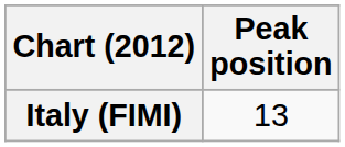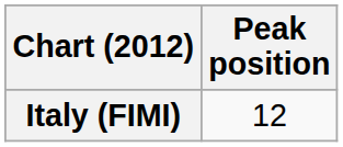 <table class="wikitable sortable plainrowheaders" style="text-align:center;">
 <tr>
 <th>Chart (2012)</th>
 <th>Peak<br>position</th>
 </tr>
 <tr>
 <th scope="row">Italy (FIMI)</th>
-<td>13</td>
+<td>12</td>
 </tr>
 </table>
